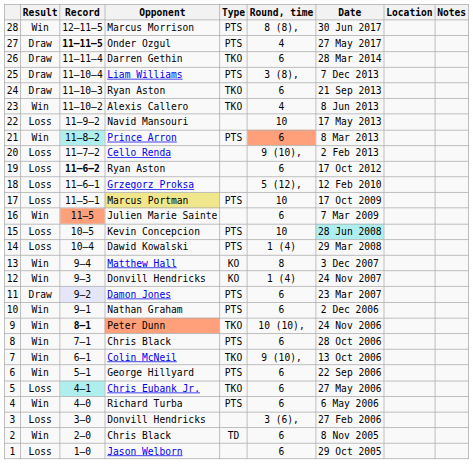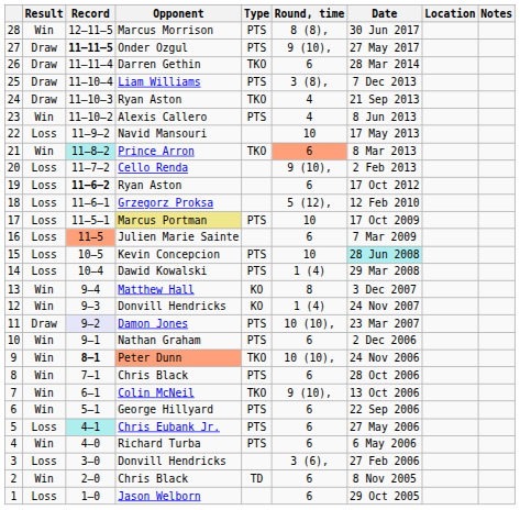 <table class="wikitable" style="text-align:center">
 <tr>
 <th></th>
 <th>Result</th>
 <th>Record</th>
 <th>Opponent</th>
 <th>Type</th>
 <th>Round, time</th>
 <th>Date</th>
 <th>Location</th>
 <th>Notes</th>
 </tr>
 <tr>
 <td>28</td>
 <td>Win</td>
 <td>12–11–5</td>
 <td style="text-align:left;">Marcus Morrison</td>
 <td>PTS</td>
 <td>8 (8), </td>
 <td>30 Jun 2017</td>
 <td style="text-align:left;"></td>
 <td></td>
 </tr>
 <tr>
 <td>27</td>
 <td>Draw</td>
 <td><strong>11–11–5</strong></td>
 <td style="text-align:left;">Onder Ozgul</td>
 <td>PTS</td>
-<td>4</td>
+<td>9 (10), </td>
 <td>27 May 2017</td>
 <td style="text-align:left;"></td>
 <td></td>
 </tr>
 <tr>
 <td>26</td>
 <td>Draw</td>
 <td>11–11–4</td>
 <td style="text-align:left;">Darren Gethin</td>
 <td>TKO</td>
 <td>6</td>
 <td>28 Mar 2014</td>
 <td style="text-align:left;"></td>
 <td style="text-align:left;"></td>
 </tr>
 <tr>
 <td>25</td>
 <td>Draw</td>
 <td>11–10–4</td>
 <td style="text-align:left;"><a href='#'>Liam Williams</a></td>
 <td>PTS</td>
 <td>3 (8), </td>
 <td>7 Dec 2013</td>
 <td style="text-align:left;"></td>
 <td style="text-align:left;"></td>
 </tr>
 <tr>
 <td>24</td>
 <td>Draw</td>
 <td>11–10–3</td>
 <td style="text-align:left;">Ryan Aston</td>
 <td>TKO</td>
-<td>6</td>
+<td>4</td>
 <td>21 Sep 2013</td>
 <td style="text-align:left;"></td>
 <td></td>
 </tr>
 <tr>
 <td>23</td>
 <td>Win</td>
 <td>11–10–2</td>
 <td style="text-align:left;">Alexis Callero</td>
-<td>TKO</td>
+<td>PTS</td>
 <td>4</td>
 <td>8 Jun 2013</td>
 <td style="text-align:left;"></td>
 <td></td>
 </tr>
 <tr>
 <td>22</td>
 <td>Loss</td>
 <td>11–9–2</td>
 <td style="text-align:left;">Navid Mansouri</td>
 <td></td>
 <td>10</td>
 <td>17 May 2013</td>
 <td style="text-align:left;"></td>
 <td style="text-align:left;"></td>
 </tr>
 <tr>
 <td>21</td>
 <td>Win</td>
 <td style="background: paleturquoise;">11–8–2</td>
 <td style="text-align:left;"><a href='#'>Prince Arron</a></td>
-<td>PTS</td>
+<td>TKO</td>
 <td style="background: lightsalmon;">6</td>
 <td>8 Mar 2013</td>
 <td style="text-align:left;"></td>
 <td></td>
 </tr>
 <tr>
 <td>20</td>
 <td>Loss</td>
 <td>11–7–2</td>
 <td style="text-align:left;"><a href='#'>Cello Renda</a></td>
 <td></td>
 <td>9 (10), </td>
 <td>2 Feb 2013</td>
 <td style="text-align:left;"></td>
 <td style="text-align:left;"></td>
 </tr>
 <tr>
 <td>19</td>
 <td>Loss</td>
 <td><strong>11–6–2</strong></td>
 <td style="text-align:left;">Ryan Aston</td>
 <td></td>
 <td>6</td>
 <td>17 Oct 2012</td>
 <td style="text-align:left;"></td>
 <td style="text-align:left;"></td>
 </tr>
 <tr>
 <td>18</td>
 <td>Loss</td>
 <td>11–6–1</td>
 <td style="text-align:left;"><a href='#'>Grzegorz Proksa</a></td>
 <td></td>
 <td>5 (12), </td>
 <td>12 Feb 2010</td>
 <td style="text-align:left;"></td>
 <td style="text-align:left;"></td>
 </tr>
 <tr>
 <td>17</td>
 <td>Loss</td>
 <td>11–5–1</td>
 <td style="background: khaki; text-align:left;">Marcus Portman</td>
 <td>PTS</td>
 <td>10</td>
 <td>17 Oct 2009</td>
 <td style="text-align:left;"></td>
 <td style="text-align:left;"></td>
 </tr>
 <tr>
 <td>16</td>
-<td>Win</td>
+<td>Loss</td>
 <td style="background: lightsalmon;">11–5</td>
 <td style="text-align:left;">Julien Marie Sainte</td>
 <td></td>
 <td>6</td>
 <td>7 Mar 2009</td>
 <td style="text-align:left;"></td>
 <td></td>
 </tr>
 <tr>
 <td>15</td>
 <td>Loss</td>
 <td>10–5</td>
 <td style="text-align:left;">Kevin Concepcion</td>
 <td>PTS</td>
 <td>10</td>
 <td style="background: paleturquoise;">28 Jun 2008</td>
 <td style="text-align:left;"></td>
 <td></td>
 </tr>
 <tr>
 <td>14</td>
 <td>Loss</td>
 <td>10–4</td>
 <td style="text-align:left;">Dawid Kowalski</td>
 <td>PTS</td>
 <td>1 (4)</td>
 <td>29 Mar 2008</td>
 <td style="text-align:left;"></td>
 <td></td>
 </tr>
 <tr>
 <td>13</td>
 <td>Win</td>
 <td>9–4</td>
 <td style="text-align:left;"><a href='#'>Matthew Hall</a></td>
 <td>KO</td>
 <td>8</td>
 <td>3 Dec 2007</td>
 <td style="text-align:left;"></td>
 <td></td>
 </tr>
 <tr>
 <td>12</td>
 <td>Win</td>
 <td>9–3</td>
 <td style="text-align:left;">Donvill Hendricks</td>
 <td>KO</td>
 <td>1 (4)</td>
 <td>24 Nov 2007</td>
 <td style="text-align:left;"></td>
 <td></td>
 </tr>
 <tr>
 <td>11</td>
 <td>Draw</td>
 <td style="background: lavender;">9–2</td>
 <td style="text-align:left;"><a href='#'>Damon Jones</a></td>
 <td>PTS</td>
-<td>6</td>
+<td>10 (10), </td>
 <td>23 Mar 2007</td>
 <td style="text-align:left;"></td>
 <td style="text-align:left;"></td>
 </tr>
 <tr>
 <td>10</td>
 <td>Win</td>
 <td>9–1</td>
 <td style="text-align:left;">Nathan Graham</td>
 <td>PTS</td>
 <td>6</td>
 <td>2 Dec 2006</td>
 <td style="text-align:left;"></td>
 <td></td>
 </tr>
 <tr>
 <td>9</td>
 <td>Win</td>
 <td><strong>8–1</strong></td>
 <td style="background: lightsalmon; text-align:left;">Peter Dunn</td>
 <td>TKO</td>
 <td>10 (10), </td>
 <td>24 Nov 2006</td>
 <td style="text-align:left;"></td>
 <td></td>
 </tr>
 <tr>
 <td>8</td>
 <td>Win</td>
 <td>7–1</td>
 <td style="text-align:left;">Chris Black</td>
 <td>PTS</td>
 <td>6</td>
 <td>28 Oct 2006</td>
 <td style="text-align:left;"></td>
 <td></td>
 </tr>
 <tr>
 <td>7</td>
 <td>Win</td>
 <td>6–1</td>
 <td style="text-align:left;"><a href='#'>Colin McNeil</a></td>
 <td>TKO</td>
 <td>9 (10), </td>
 <td>13 Oct 2006</td>
 <td style="text-align:left;"></td>
 <td></td>
 </tr>
 <tr>
 <td>6</td>
 <td>Win</td>
 <td>5–1</td>
 <td style="text-align:left;">George Hillyard</td>
 <td>PTS</td>
 <td>6</td>
 <td>22 Sep 2006</td>
 <td style="text-align:left;"></td>
 <td></td>
 </tr>
 <tr>
 <td>5</td>
 <td>Loss</td>
 <td style="background: paleturquoise;">4–1</td>
 <td style="text-align:left;"><a href='#'>Chris Eubank Jr.</a></td>
-<td>TKO</td>
+<td>PTS</td>
 <td>6</td>
 <td>27 May 2006</td>
 <td style="text-align:left;"></td>
 <td></td>
 </tr>
 <tr>
 <td>4</td>
 <td>Win</td>
 <td>4–0</td>
 <td style="text-align:left;">Richard Turba</td>
 <td>PTS</td>
 <td>6</td>
 <td>6 May 2006</td>
 <td style="text-align:left;"></td>
 <td></td>
 </tr>
 <tr>
 <td>3</td>
 <td>Loss</td>
 <td>3–0</td>
 <td style="text-align:left;">Donvill Hendricks</td>
 <td></td>
 <td>3 (6), </td>
 <td>27 Feb 2006</td>
 <td style="text-align:left;"></td>
 <td></td>
 </tr>
 <tr>
 <td>2</td>
 <td>Win</td>
 <td>2–0</td>
 <td style="text-align:left;">Chris Black</td>
 <td>TD</td>
 <td>6</td>
 <td>8 Nov 2005</td>
 <td style="text-align:left;"></td>
 <td></td>
 </tr>
 <tr>
 <td>1</td>
 <td>Loss</td>
 <td>1–0</td>
 <td style="text-align:left;"><a href='#'>Jason Welborn</a></td>
 <td></td>
 <td>6</td>
 <td>29 Oct 2005</td>
 <td style="text-align:left;"></td>
 <td></td>
 </tr>
 </table>
